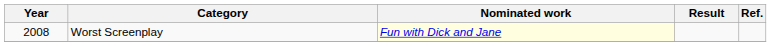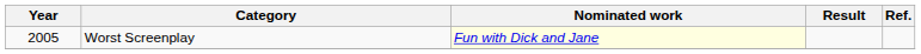 <table class=wikitable>
 <tr>
 <th scope="col" style="width:5em;">Year</th>
 <th scope="col" style="width:26em;">Category</th>
 <th scope="col" style="width:25em;">Nominated work</th>
 <th scope="col" style="width:5em;">Result</th>
 <th>Ref.</th>
 </tr>
 <tr>
-<td style="text-align:center;">2008</td>
+<td style="text-align:center;">2005</td>
 <td>Worst Screenplay</td>
 <td style="background: lightyellow;"><em><a href='#'>Fun with Dick and Jane</a></em></td>
 <td></td>
 <td></td>
 </tr>
 <tr>
 </tr>
 </table>
